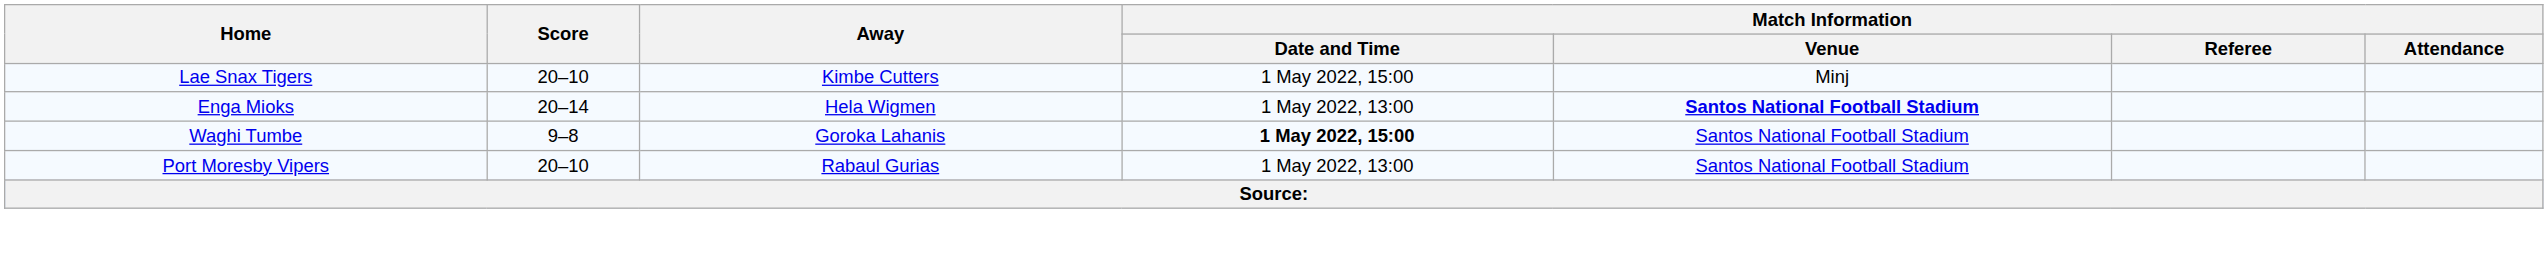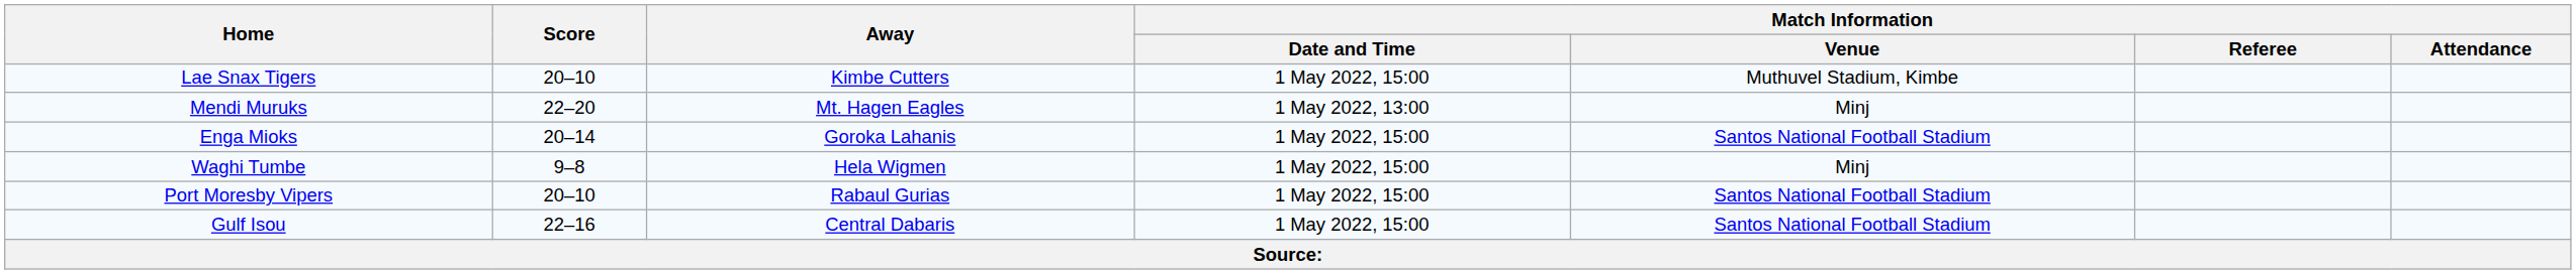 <table class="wikitable" width="100%" style="border-collapse:collapse; font-size:90%; text-align:center;">
 <tr>
 <th rowspan="2" width="19%">Home</th>
 <th rowspan="2" width="6%">Score</th>
 <th rowspan="2" width="19%">Away</th>
 <th colspan="4">Match Information</th>
 </tr>
 <tr bgcolor="#CCCCCC">
 <th width="17%">Date and Time</th>
 <th width="22%">Venue</th>
 <th width="10%">Referee</th>
 <th width="7%">Attendance</th>
 </tr>
 <tr bgcolor="#F5FAFF">
 <td> <a href='#'>Lae Snax Tigers</a></td>
 <td>20–10</td>
 <td> <a href='#'>Kimbe Cutters</a></td>
 <td>1 May 2022, 15:00</td>
+<td>Muthuvel Stadium, Kimbe</td>
+<td></td>
+<td></td>
+</tr>
+<tr bgcolor="#F5FAFF">
+<td><a href='#'>Mendi Muruks</a></td>
+<td>22–20</td>
+<td><a href='#'>Mt. Hagen Eagles</a></td>
+<td>1 May 2022, 13:00</td>
 <td>Minj</td>
 <td></td>
 <td></td>
 </tr>
 <tr bgcolor="#F5FAFF">
 <td><a href='#'>Enga Mioks</a></td>
 <td>20–14</td>
-<td><a href='#'>Hela Wigmen</a></td>
-<td>1 May 2022, 13:00</td>
-<td><strong><a href='#'>Santos National Football Stadium</a></strong></td>
+<td><a href='#'>Goroka Lahanis</a></td>
+<td>1 May 2022, 15:00</td>
+<td><a href='#'>Santos National Football Stadium</a></td>
 <td></td>
 <td></td>
 </tr>
 <tr bgcolor="#F5FAFF">
 <td><a href='#'>Waghi Tumbe</a></td>
 <td>9–8</td>
-<td><a href='#'>Goroka Lahanis</a></td>
-<td><strong>1 May 2022, 15:00</strong></td>
-<td><a href='#'>Santos National Football Stadium</a></td>
+<td><a href='#'>Hela Wigmen</a></td>
+<td>1 May 2022, 15:00</td>
+<td>Minj</td>
 <td></td>
 <td></td>
 </tr>
 <tr bgcolor="#F5FAFF">
 <td> <a href='#'>Port Moresby Vipers</a></td>
 <td>20–10</td>
 <td><a href='#'>Rabaul Gurias</a></td>
-<td>1 May 2022, 13:00</td>
+<td>1 May 2022, 15:00</td>
+<td><a href='#'>Santos National Football Stadium</a></td>
+<td></td>
+<td></td>
+</tr>
+<tr bgcolor="#F5FAFF">
+<td><a href='#'>Gulf Isou</a></td>
+<td>22–16</td>
+<td><a href='#'>Central Dabaris</a></td>
+<td>1 May 2022, 15:00</td>
 <td><a href='#'>Santos National Football Stadium</a></td>
 <td></td>
 <td></td>
 </tr>
 <tr bgcolor="#C1D8FF">
 <th colspan="7">Source:</th>
 </tr>
 </table>
